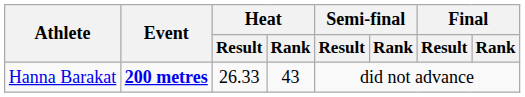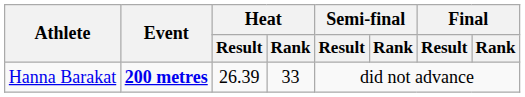 <table class=wikitable style=font-size:90%>
 <tr>
 <th rowspan=2>Athlete</th>
 <th rowspan=2>Event</th>
 <th colspan=2>Heat</th>
 <th colspan=2>Semi-final</th>
 <th colspan=2>Final</th>
 </tr>
 <tr style=font-size:95%>
 <th>Result</th>
 <th>Rank</th>
 <th>Result</th>
 <th>Rank</th>
 <th>Result</th>
 <th>Rank</th>
 </tr>
 <tr align=center>
 <td align=left><a href='#'>Hanna Barakat</a></td>
 <td align=left><strong><a href='#'>200 metres</a></strong></td>
-<td>26.33</td>
-<td>43</td>
+<td>26.39</td>
+<td>33</td>
 <td colspan=4>did not advance</td>
 </tr>
 </table>
